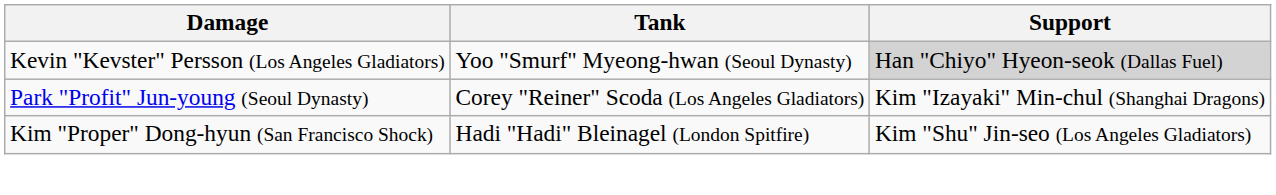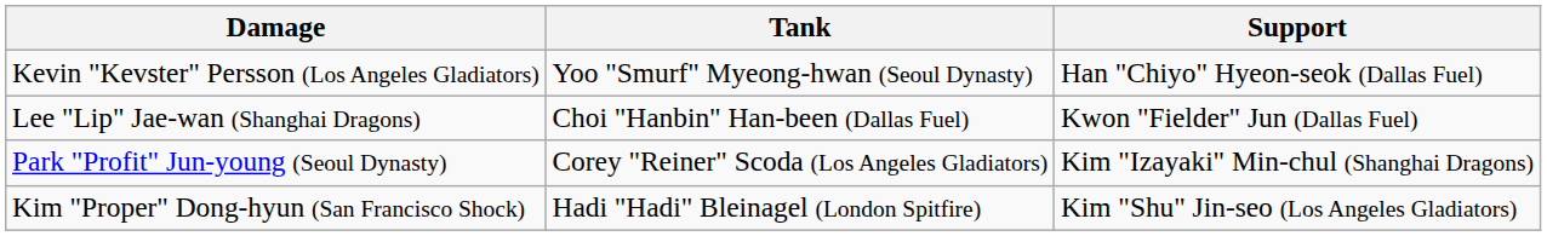 <table class="wikitable">
 <tr>
 <th>Damage</th>
 <th>Tank</th>
 <th>Support</th>
 </tr>
 <tr>
 <td>Kevin "Kevster" Persson <small>(Los Angeles Gladiators)</small></td>
 <td>Yoo "Smurf" Myeong-hwan <small>(Seoul Dynasty)</small></td>
-<td style="background: lightgrey;">Han "Chiyo" Hyeon-seok <small>(Dallas Fuel)</small></td>
+<td>Han "Chiyo" Hyeon-seok <small>(Dallas Fuel)</small></td>
+</tr>
+<tr>
+<td>Lee "Lip" Jae-wan <small>(Shanghai Dragons)</small></td>
+<td>Choi "Hanbin" Han-been <small>(Dallas Fuel)</small></td>
+<td>Kwon "Fielder" Jun <small>(Dallas Fuel)</small></td>
 </tr>
 <tr>
 <td><a href='#'>Park "Profit" Jun-young</a> <small>(Seoul Dynasty)</small></td>
 <td>Corey "Reiner" Scoda <small>(Los Angeles Gladiators)</small></td>
 <td>Kim "Izayaki" Min-chul <small>(Shanghai Dragons)</small></td>
 </tr>
 <tr>
 <td>Kim "Proper" Dong-hyun <small>(San Francisco Shock)</small></td>
 <td>Hadi "Hadi" Bleinagel <small>(London Spitfire)</small></td>
 <td>Kim "Shu" Jin-seo <small>(Los Angeles Gladiators)</small></td>
 </tr>
 </table>
